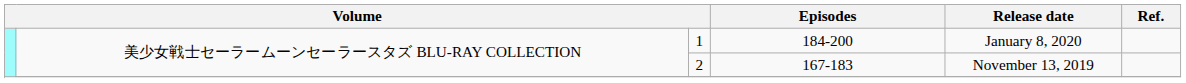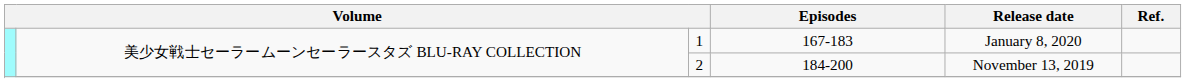 <table class="wikitable" style="text-align: center; width: 98%;">
 <tr>
 <th colspan="3">Volume</th>
 <th width="20%">Episodes</th>
 <th width="15%">Release date</th>
 <th width="5%">Ref.</th>
 </tr>
 <tr>
 <td rowspan="10" width="1%" style="background: #9FFCFD;"></td>
 <td rowspan="2">美少女戦士セーラームーンセーラースタズ BLU-RAY COLLECTION</td>
 <td>1</td>
-<td>184-200</td>
+<td>167-183</td>
 <td>January 8, 2020</td>
 <td></td>
 </tr>
 <tr>
 <td>2</td>
-<td>167-183</td>
+<td>184-200</td>
 <td>November 13, 2019</td>
 <td></td>
 </tr>
 <tr>
 </tr>
 </table>
